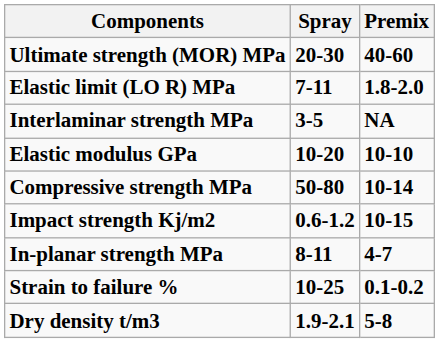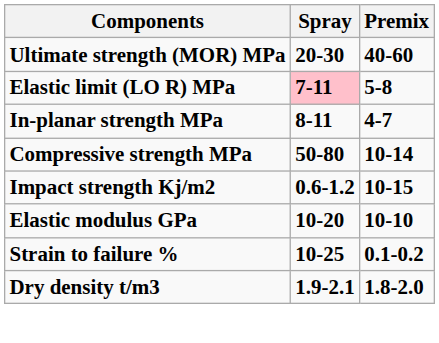 <table class="wikitable">
 <tr>
 <th>Components</th>
 <th>Spray</th>
 <th>Premix</th>
 </tr>
 <tr>
 <td><strong>Ultimate strength (MOR) MPa</strong></td>
 <td><strong>20-30</strong></td>
 <td><strong>40-60</strong></td>
 </tr>
 <tr>
 <td><strong>Elastic limit (LO R) MPa</strong></td>
-<td><strong>7-11</strong></td>
-<td><strong>1.8-2.0</strong></td>
+<td style="background: pink;"><strong>7-11</strong></td>
+<td><strong>5-8</strong></td>
 </tr>
 <tr>
-<td><strong>Interlaminar strength MPa</strong></td>
-<td><strong>3-5</strong></td>
-<td><strong>NA</strong></td>
-</tr>
-<tr>
-<td><strong>Elastic modulus GPa</strong></td>
-<td><strong>10-20</strong></td>
-<td><strong>10-10</strong></td>
+<td><strong>In-planar strength MPa</strong></td>
+<td><strong>8-11</strong></td>
+<td><strong>4-7</strong></td>
 </tr>
 <tr>
 <td><strong>Compressive strength MPa</strong></td>
 <td><strong>50-80</strong></td>
 <td><strong>10-14</strong></td>
 </tr>
 <tr>
 <td><strong>Impact strength Kj/m2</strong></td>
 <td><strong>0.6-1.2</strong></td>
 <td><strong>10-15</strong></td>
 </tr>
 <tr>
-<td><strong>In-planar strength MPa</strong></td>
-<td><strong>8-11</strong></td>
-<td><strong>4-7</strong></td>
+<td><strong>Elastic modulus GPa</strong></td>
+<td><strong>10-20</strong></td>
+<td><strong>10-10</strong></td>
 </tr>
 <tr>
 <td><strong>Strain to failure %</strong></td>
 <td><strong>10-25</strong></td>
 <td><strong>0.1-0.2</strong></td>
 </tr>
 <tr>
 <td><strong>Dry density t/m3</strong></td>
 <td><strong>1.9-2.1</strong></td>
-<td><strong>5-8</strong></td>
+<td><strong>1.8-2.0</strong></td>
 </tr>
 </table>
